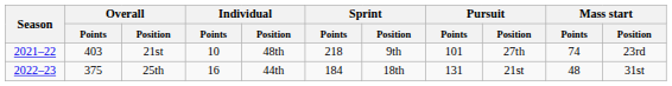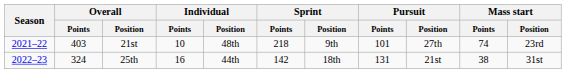 <table class="wikitable" style="text-align:center;" width="70%">
 <tr>
 <th rowspan="2" style="width:4%;">Season</th>
 <th colspan="2">Overall</th>
 <th colspan="2">Individual</th>
 <th colspan="2">Sprint</th>
 <th colspan="2">Pursuit</th>
 <th colspan="2">Mass start</th>
 </tr>
 <tr class="hintergrundfarbe5">
 <th style="width:5%;"><small>Points</small></th>
 <th style="width:5%;"><small>Position</small></th>
 <th style="width:5%;"><small>Points</small></th>
 <th style="width:5%;"><small>Position</small></th>
 <th style="width:5%;"><small>Points</small></th>
 <th style="width:5%;"><small>Position</small></th>
 <th style="width:5%;"><small>Points</small></th>
 <th style="width:5%;"><small>Position</small></th>
 <th style="width:5%;"><small>Points</small></th>
 <th style="width:5%;"><small>Position</small></th>
 </tr>
 <tr>
 <td><a href='#'>2021–22</a></td>
 <td>403</td>
 <td>21st</td>
 <td>10</td>
 <td>48th</td>
 <td>218</td>
 <td>9th</td>
 <td>101</td>
 <td>27th</td>
 <td>74</td>
 <td>23rd</td>
 </tr>
 <tr>
 <td><a href='#'>2022–23</a></td>
-<td>375</td>
+<td>324</td>
 <td>25th</td>
 <td>16</td>
 <td>44th</td>
-<td>184</td>
+<td>142</td>
 <td>18th</td>
 <td>131</td>
 <td>21st</td>
-<td>48</td>
+<td>38</td>
 <td>31st</td>
 </tr>
 </table>
